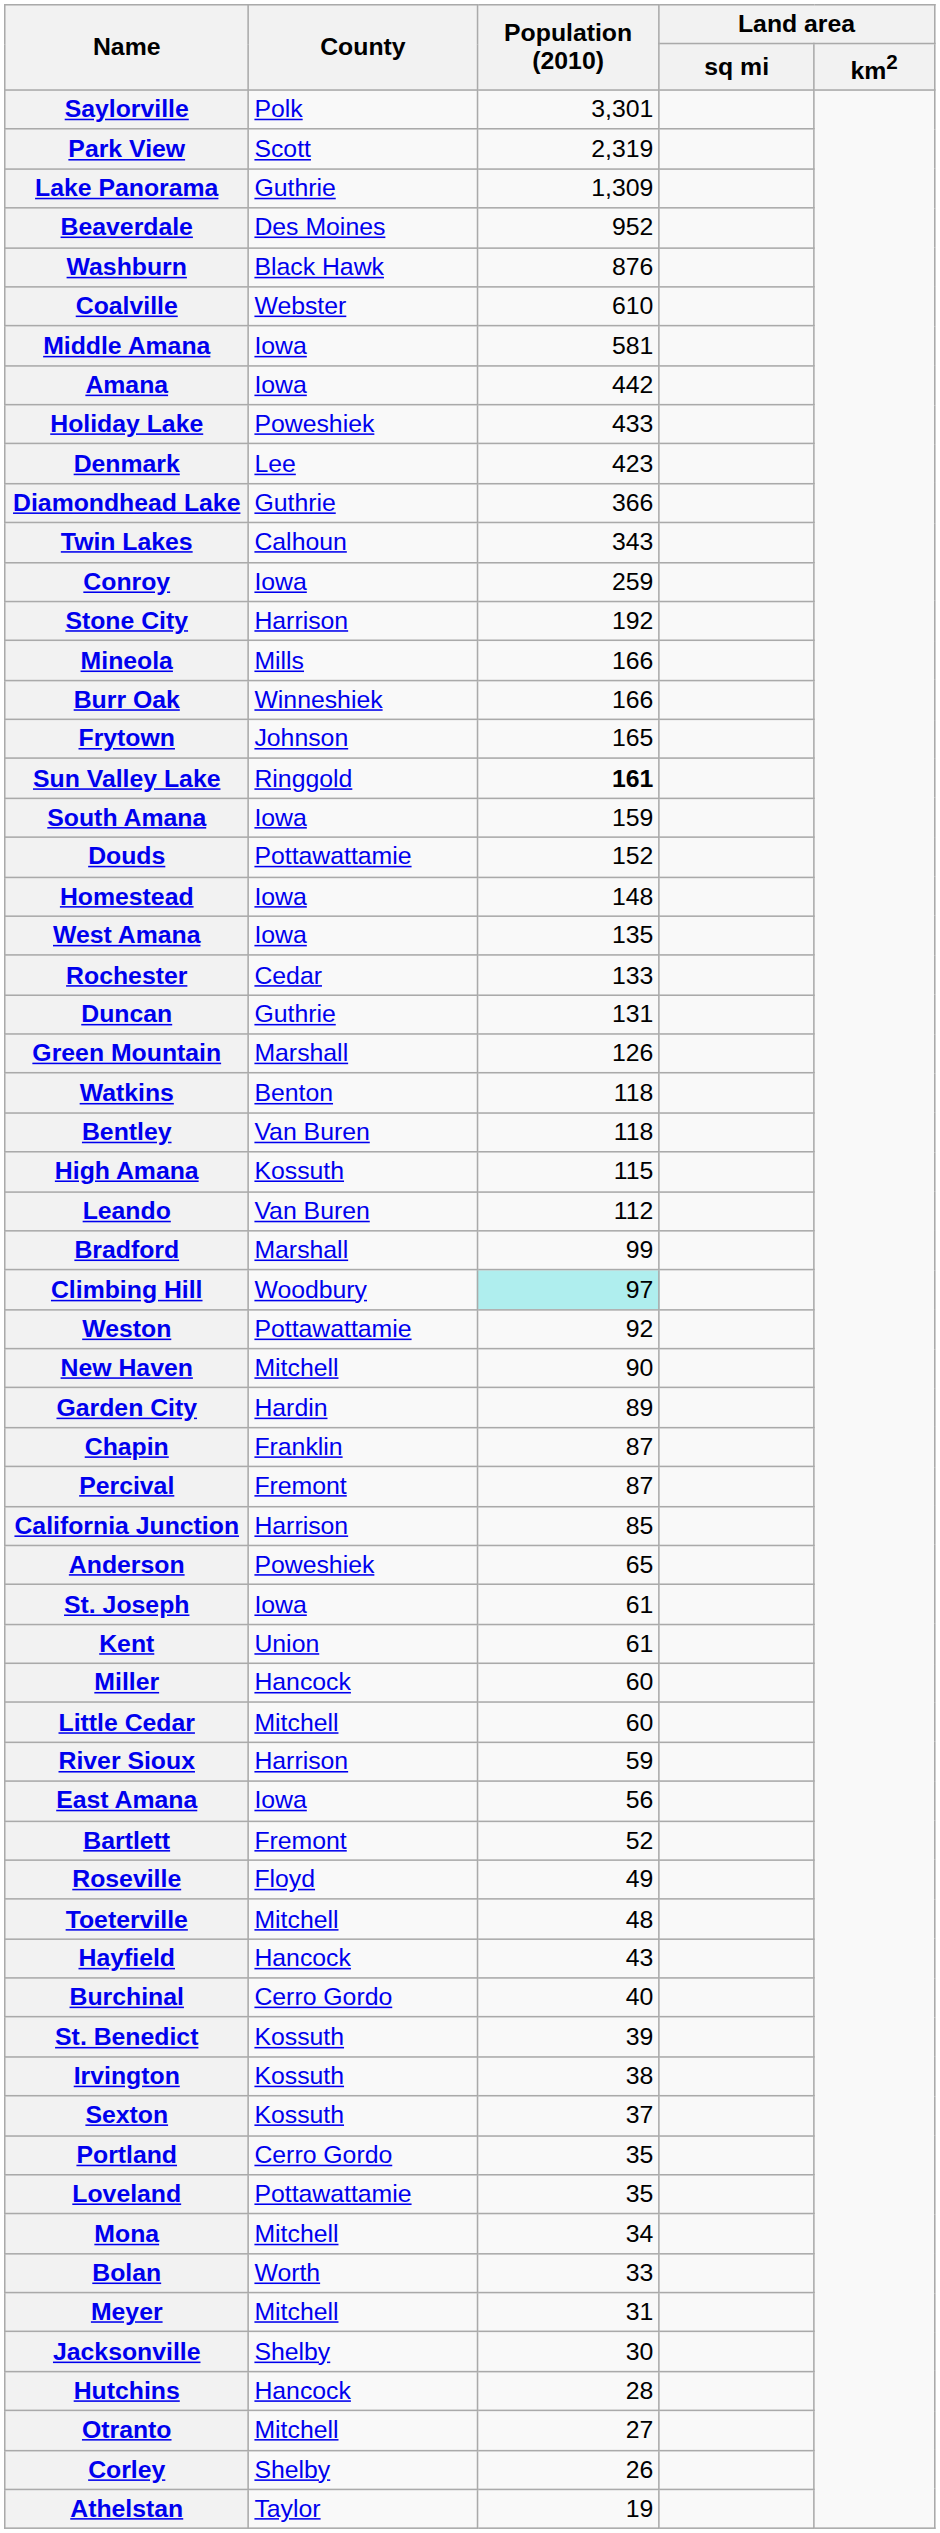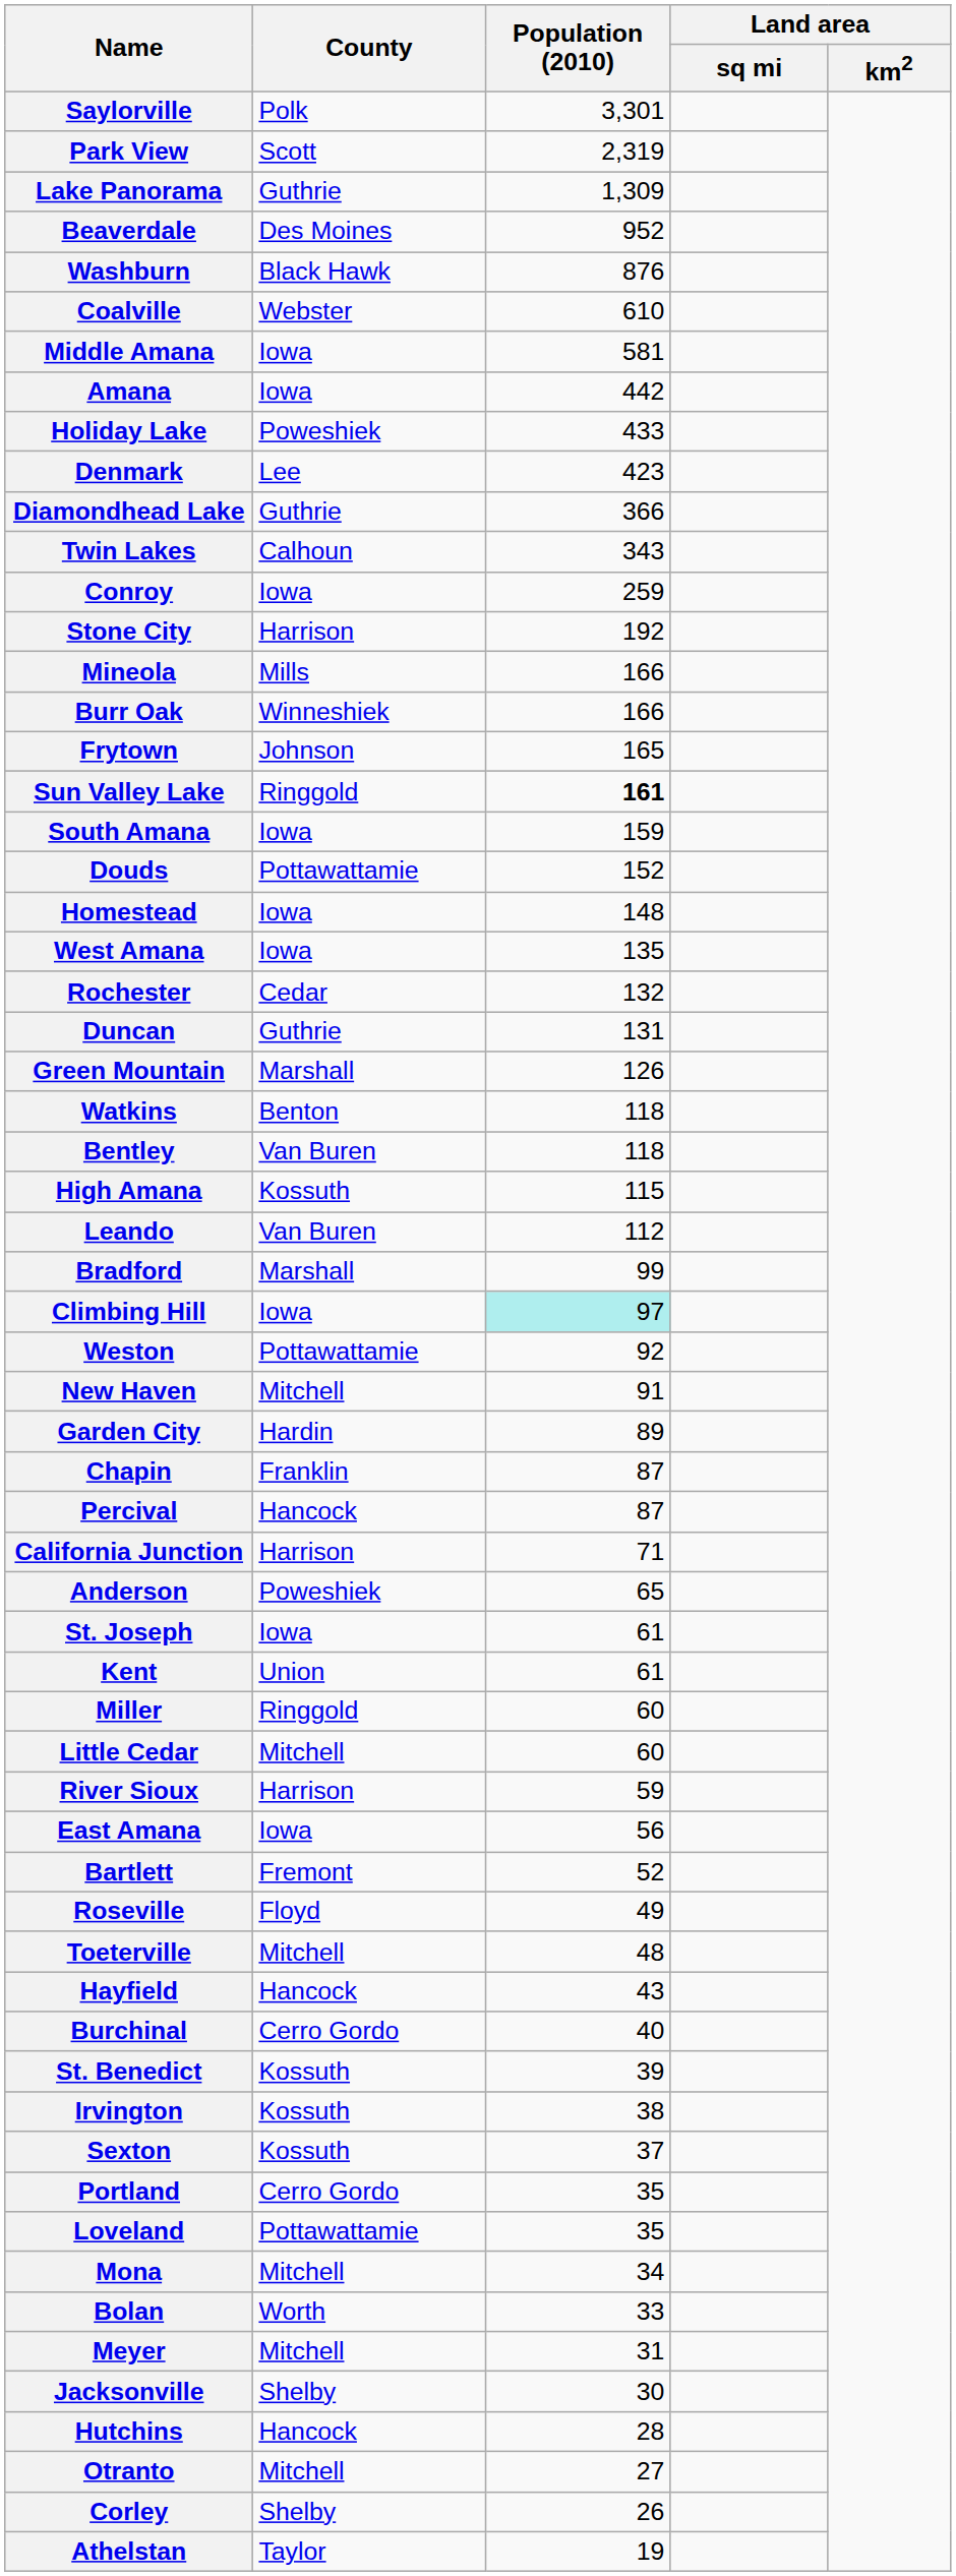 <table class="wikitable plainrowheaders sortable" style="font-size:100%;">
 <tr>
 <th scope="col" width="150" rowspan=2>Name</th>
 <th scope="col" width="140" rowspan=2>County</th>
 <th scope="col" width="110" rowspan=2>Population (2010)</th>
 <th scope="col" width="170" colspan=2>Land area</th>
 </tr>
 <tr>
 <th>sq mi</th>
 <th>km<sup>2</sup></th>
 </tr>
 <tr>
 <th scope="row"><a href='#'>Saylorville</a></th>
 <td><a href='#'>Polk</a></td>
 <td align=right>3,301</td>
 <td></td>
 </tr>
 <tr>
 <th scope="row"><a href='#'>Park View</a></th>
 <td><a href='#'>Scott</a></td>
 <td align=right>2,319</td>
 <td></td>
 </tr>
 <tr>
 <th scope="row"><a href='#'>Lake Panorama</a></th>
 <td><a href='#'>Guthrie</a></td>
 <td align=right>1,309</td>
 <td></td>
 </tr>
 <tr>
 <th scope="row"><a href='#'>Beaverdale</a></th>
 <td><a href='#'>Des Moines</a></td>
 <td align=right>952</td>
 <td></td>
 </tr>
 <tr>
 <th scope="row"><a href='#'>Washburn</a></th>
 <td><a href='#'>Black Hawk</a></td>
 <td align=right>876</td>
 <td></td>
 </tr>
 <tr>
 <th scope="row"><a href='#'>Coalville</a></th>
 <td><a href='#'>Webster</a></td>
 <td align=right>610</td>
 <td></td>
 </tr>
 <tr>
 <th scope="row"><a href='#'>Middle Amana</a></th>
 <td><a href='#'>Iowa</a></td>
 <td align=right>581</td>
 <td></td>
 </tr>
 <tr>
 <th scope="row"><a href='#'>Amana</a></th>
 <td><a href='#'>Iowa</a></td>
 <td align=right>442</td>
 <td></td>
 </tr>
 <tr>
 <th scope="row"><a href='#'>Holiday Lake</a></th>
 <td><a href='#'>Poweshiek</a></td>
 <td align=right>433</td>
 <td></td>
 </tr>
 <tr>
 <th scope="row"><a href='#'>Denmark</a></th>
 <td><a href='#'>Lee</a></td>
 <td align=right>423</td>
 <td></td>
 </tr>
 <tr>
 <th scope="row"><a href='#'>Diamondhead Lake</a></th>
 <td><a href='#'>Guthrie</a></td>
 <td align=right>366</td>
 <td></td>
 </tr>
 <tr>
 <th scope="row"><a href='#'>Twin Lakes</a></th>
 <td><a href='#'>Calhoun</a></td>
 <td align=right>343</td>
 <td></td>
 </tr>
 <tr>
 <th scope="row"><a href='#'>Conroy</a></th>
 <td><a href='#'>Iowa</a></td>
 <td align=right>259</td>
 <td></td>
 </tr>
 <tr>
 <th scope="row"><a href='#'>Stone City</a></th>
 <td><a href='#'>Harrison</a></td>
 <td align=right>192</td>
 <td></td>
 </tr>
 <tr>
 <th scope="row"><a href='#'>Mineola</a></th>
 <td><a href='#'>Mills</a></td>
 <td align=right>166</td>
 <td></td>
 </tr>
 <tr>
 <th scope="row"><a href='#'>Burr Oak</a></th>
 <td><a href='#'>Winneshiek</a></td>
 <td align=right>166</td>
 <td></td>
 </tr>
 <tr>
 <th scope="row"><a href='#'>Frytown</a></th>
 <td><a href='#'>Johnson</a></td>
 <td align=right>165</td>
 <td></td>
 </tr>
 <tr>
 <th scope="row"><a href='#'>Sun Valley Lake</a></th>
 <td><a href='#'>Ringgold</a></td>
 <td align=right><strong>161</strong></td>
 <td></td>
 </tr>
 <tr>
 <th scope="row"><a href='#'>South Amana</a></th>
 <td><a href='#'>Iowa</a></td>
 <td align=right>159</td>
 <td></td>
 </tr>
 <tr>
 <th scope="row"><a href='#'>Douds</a></th>
 <td><a href='#'>Pottawattamie</a></td>
 <td align=right>152</td>
 <td></td>
 </tr>
 <tr>
 <th scope="row"><a href='#'>Homestead</a></th>
 <td><a href='#'>Iowa</a></td>
 <td align=right>148</td>
 <td></td>
 </tr>
 <tr>
 <th scope="row"><a href='#'>West Amana</a></th>
 <td><a href='#'>Iowa</a></td>
 <td align=right>135</td>
 <td></td>
 </tr>
 <tr>
 <th scope="row"><a href='#'>Rochester</a></th>
 <td><a href='#'>Cedar</a></td>
-<td align=right>133</td>
+<td align=right>132</td>
 <td></td>
 </tr>
 <tr>
 <th scope="row"><a href='#'>Duncan</a></th>
 <td><a href='#'>Guthrie</a></td>
 <td align=right>131</td>
 <td></td>
 </tr>
 <tr>
 <th scope="row"><a href='#'>Green Mountain</a></th>
 <td><a href='#'>Marshall</a></td>
 <td align=right>126</td>
 <td></td>
 </tr>
 <tr>
 <th scope="row"><a href='#'>Watkins</a></th>
 <td><a href='#'>Benton</a></td>
 <td align=right>118</td>
 <td></td>
 </tr>
 <tr>
 <th scope="row"><a href='#'>Bentley</a></th>
 <td><a href='#'>Van Buren</a></td>
 <td align=right>118</td>
 <td></td>
 </tr>
 <tr>
 <th scope="row"><a href='#'>High Amana</a></th>
 <td><a href='#'>Kossuth</a></td>
 <td align=right>115</td>
 <td></td>
 </tr>
 <tr>
 <th scope="row"><a href='#'>Leando</a></th>
 <td><a href='#'>Van Buren</a></td>
 <td align=right>112</td>
 <td></td>
 </tr>
 <tr>
 <th scope="row"><a href='#'>Bradford</a></th>
 <td><a href='#'>Marshall</a></td>
 <td align=right>99</td>
 <td></td>
 </tr>
 <tr>
 <th scope="row"><a href='#'>Climbing Hill</a></th>
-<td><a href='#'>Woodbury</a></td>
+<td><a href='#'>Iowa</a></td>
 <td align=right style="background: paleturquoise;">97</td>
 <td></td>
 </tr>
 <tr>
 <th scope="row"><a href='#'>Weston</a></th>
 <td><a href='#'>Pottawattamie</a></td>
 <td align=right>92</td>
 <td></td>
 </tr>
 <tr>
 <th scope="row"><a href='#'>New Haven</a></th>
 <td><a href='#'>Mitchell</a></td>
-<td align=right>90</td>
+<td align=right>91</td>
 <td></td>
 </tr>
 <tr>
 <th scope="row"><a href='#'>Garden City</a></th>
 <td><a href='#'>Hardin</a></td>
 <td align=right>89</td>
 <td></td>
 </tr>
 <tr>
 <th scope="row"><a href='#'>Chapin</a></th>
 <td><a href='#'>Franklin</a></td>
 <td align=right>87</td>
 <td></td>
 </tr>
 <tr>
 <th scope="row"><a href='#'>Percival</a></th>
-<td><a href='#'>Fremont</a></td>
+<td><a href='#'>Hancock</a></td>
 <td align=right>87</td>
 <td></td>
 </tr>
 <tr>
 <th scope="row"><a href='#'>California Junction</a></th>
 <td><a href='#'>Harrison</a></td>
-<td align=right>85</td>
+<td align=right>71</td>
 <td></td>
 </tr>
 <tr>
 <th scope="row"><a href='#'>Anderson</a></th>
 <td><a href='#'>Poweshiek</a></td>
 <td align=right>65</td>
 <td></td>
 </tr>
 <tr>
 <th scope="row"><a href='#'>St. Joseph</a></th>
 <td><a href='#'>Iowa</a></td>
 <td align=right>61</td>
 <td></td>
 </tr>
 <tr>
 <th scope="row"><a href='#'>Kent</a></th>
 <td><a href='#'>Union</a></td>
 <td align=right>61</td>
 <td></td>
 </tr>
 <tr>
 <th scope="row"><a href='#'>Miller</a></th>
-<td><a href='#'>Hancock</a></td>
+<td><a href='#'>Ringgold</a></td>
 <td align=right>60</td>
 <td></td>
 </tr>
 <tr>
 <th scope="row"><a href='#'>Little Cedar</a></th>
 <td><a href='#'>Mitchell</a></td>
 <td align=right>60</td>
 <td></td>
 </tr>
 <tr>
 <th scope="row"><a href='#'>River Sioux</a></th>
 <td><a href='#'>Harrison</a></td>
 <td align=right>59</td>
 <td></td>
 </tr>
 <tr>
 <th scope="row"><a href='#'>East Amana</a></th>
 <td><a href='#'>Iowa</a></td>
 <td align=right>56</td>
 <td></td>
 </tr>
 <tr>
 <th scope="row"><a href='#'>Bartlett</a></th>
 <td><a href='#'>Fremont</a></td>
 <td align=right>52</td>
 <td></td>
 </tr>
 <tr>
 <th scope="row"><a href='#'>Roseville</a></th>
 <td><a href='#'>Floyd</a></td>
 <td align=right>49</td>
 <td></td>
 </tr>
 <tr>
 <th scope="row"><a href='#'>Toeterville</a></th>
 <td><a href='#'>Mitchell</a></td>
 <td align=right>48</td>
 <td></td>
 </tr>
 <tr>
 <th scope="row"><a href='#'>Hayfield</a></th>
 <td><a href='#'>Hancock</a></td>
 <td align=right>43</td>
 <td></td>
 </tr>
 <tr>
 <th scope="row"><a href='#'>Burchinal</a></th>
 <td><a href='#'>Cerro Gordo</a></td>
 <td align=right>40</td>
 <td></td>
 </tr>
 <tr>
 <th scope="row"><a href='#'>St. Benedict</a></th>
 <td><a href='#'>Kossuth</a></td>
 <td align=right>39</td>
 <td></td>
 </tr>
 <tr>
 <th scope="row"><a href='#'>Irvington</a></th>
 <td><a href='#'>Kossuth</a></td>
 <td align=right>38</td>
 <td></td>
 </tr>
 <tr>
 <th scope="row"><a href='#'>Sexton</a></th>
 <td><a href='#'>Kossuth</a></td>
 <td align=right>37</td>
 <td></td>
 </tr>
 <tr>
 <th scope="row"><a href='#'>Portland</a></th>
 <td><a href='#'>Cerro Gordo</a></td>
 <td align=right>35</td>
 <td></td>
 </tr>
 <tr>
 <th scope="row"><a href='#'>Loveland</a></th>
 <td><a href='#'>Pottawattamie</a></td>
 <td align=right>35</td>
 <td></td>
 </tr>
 <tr>
 <th scope="row"><a href='#'>Mona</a></th>
 <td><a href='#'>Mitchell</a></td>
 <td align=right>34</td>
 <td></td>
 </tr>
 <tr>
 <th scope="row"><a href='#'>Bolan</a></th>
 <td><a href='#'>Worth</a></td>
 <td align=right>33</td>
 <td></td>
 </tr>
 <tr>
 <th scope="row"><a href='#'>Meyer</a></th>
 <td><a href='#'>Mitchell</a></td>
 <td align=right>31</td>
 <td></td>
 </tr>
 <tr>
 <th scope="row"><a href='#'>Jacksonville</a></th>
 <td><a href='#'>Shelby</a></td>
 <td align=right>30</td>
 <td></td>
 </tr>
 <tr>
 <th scope="row"><a href='#'>Hutchins</a></th>
 <td><a href='#'>Hancock</a></td>
 <td align=right>28</td>
 <td></td>
 </tr>
 <tr>
 <th scope="row"><a href='#'>Otranto</a></th>
 <td><a href='#'>Mitchell</a></td>
 <td align=right>27</td>
 <td></td>
 </tr>
 <tr>
 <th scope="row"><a href='#'>Corley</a></th>
 <td><a href='#'>Shelby</a></td>
 <td align=right>26</td>
 <td></td>
 </tr>
 <tr>
 <th scope="row"><a href='#'>Athelstan</a></th>
 <td><a href='#'>Taylor</a></td>
 <td align=right>19</td>
 <td></td>
 </tr>
 </table>
